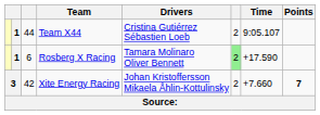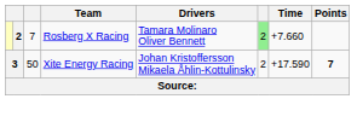 <table class="wikitable" style="font-size: 85%">
 <tr>
 <th scope="col" colspan="2"></th>
 <th scope="col"></th>
 <th scope="col">Team</th>
 <th scope="col">Drivers</th>
 <th scope="col"></th>
 <th scope="col">Time</th>
 <th scope="col">Points</th>
 </tr>
 <tr>
 <td style="background-color:#FFFFBF"> </td>
-<th scope=row>1</th>
-<td align=center>44</td>
-<td> <a href='#'>Team X44</a></td>
-<td> <a href='#'>Cristina Gutiérrez</a><br> <a href='#'>Sébastien Loeb</a></td>
-<td>2</td>
-<td>9:05.107</td>
-<td></td>
-</tr>
-<tr>
-<td style="background-color:#FFFFBF"> </td>
-<th scope=row>1</th>
-<td align=center>6</td>
+<th scope=row>2</th>
+<td align=center>7</td>
 <td> <a href='#'>Rosberg X Racing</a></td>
 <td> <a href='#'>Tamara Molinaro</a><br> <a href='#'>Oliver Bennett</a></td>
 <td style="background: lightgreen;">2</td>
-<td>+17.590</td>
+<td>+7.660</td>
 <td></td>
 </tr>
 <tr>
 <th scope=row colspan=2>3</th>
-<td align=center>42</td>
+<td align=center>50</td>
 <td> <a href='#'>Xite Energy Racing</a></td>
 <td> <a href='#'>Johan Kristoffersson</a><br> <a href='#'>Mikaela Åhlin-Kottulinsky</a></td>
 <td>2</td>
-<td>+7.660</td>
+<td>+17.590</td>
 <td align=center><strong>7</strong></td>
 </tr>
 <tr>
 <th colspan="8">Source:</th>
 </tr>
 </table>
